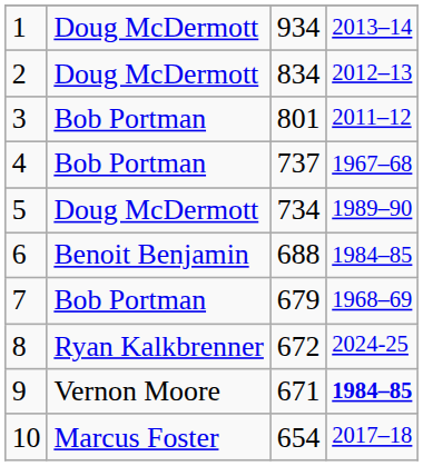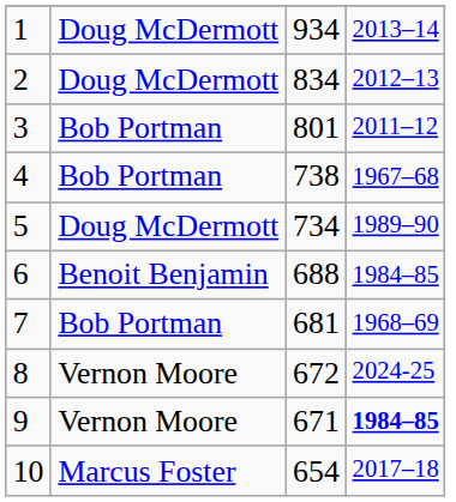 <table class="wikitable">
 <tr>
 </tr>
 <tr>
 <td>1</td>
 <td><a href='#'>Doug McDermott</a></td>
 <td>934</td>
 <td style="font-size:80%;"><a href='#'>2013–14</a></td>
 </tr>
 <tr>
 <td>2</td>
 <td><a href='#'>Doug McDermott</a></td>
 <td>834</td>
 <td style="font-size:80%;"><a href='#'>2012–13</a></td>
 </tr>
 <tr>
 <td>3</td>
 <td><a href='#'>Bob Portman</a></td>
 <td>801</td>
 <td style="font-size:80%;"><a href='#'>2011–12</a></td>
 </tr>
 <tr>
 <td>4</td>
 <td><a href='#'>Bob Portman</a></td>
-<td>737</td>
+<td>738</td>
 <td style="font-size:80%;"><a href='#'>1967–68</a></td>
 </tr>
 <tr>
 <td>5</td>
 <td><a href='#'>Doug McDermott</a></td>
 <td>734</td>
 <td style="font-size:80%;"><a href='#'>1989–90</a></td>
 </tr>
 <tr>
 <td>6</td>
 <td><a href='#'>Benoit Benjamin</a></td>
 <td>688</td>
 <td style="font-size:80%;"><a href='#'>1984–85</a></td>
 </tr>
 <tr>
 <td>7</td>
 <td><a href='#'>Bob Portman</a></td>
-<td>679</td>
+<td>681</td>
 <td style="font-size:80%;"><a href='#'>1968–69</a></td>
 </tr>
 <tr>
 <td>8</td>
-<td><a href='#'>Ryan Kalkbrenner</a></td>
+<td>Vernon Moore</td>
 <td>672</td>
 <td style="font-size:80%;"><a href='#'>2024-25</a></td>
 </tr>
 <tr>
 <td>9</td>
 <td>Vernon Moore</td>
 <td>671</td>
 <td style="font-size:80%;"><strong><a href='#'>1984–85</a></strong></td>
 </tr>
 <tr>
 <td>10</td>
 <td><a href='#'>Marcus Foster</a></td>
 <td>654</td>
 <td style="font-size:80%;"><a href='#'>2017–18</a></td>
 </tr>
 </table>
